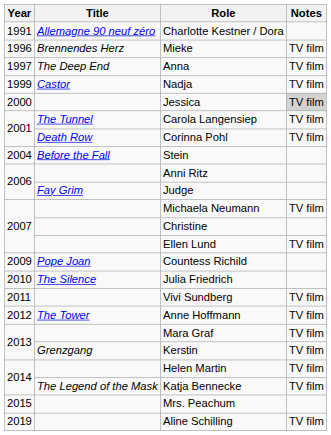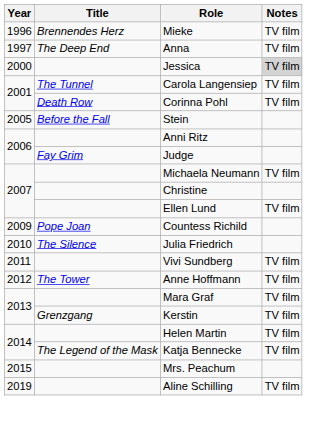 <table class="wikitable sortable">
 <tr>
 <th>Year</th>
 <th>Title</th>
 <th>Role</th>
 <th class="unsortable">Notes</th>
-</tr>
-<tr>
-<td>1991</td>
-<td><em><a href='#'>Allemagne 90 neuf zéro</a></em></td>
-<td>Charlotte Kestner / Dora</td>
-<td></td>
 </tr>
 <tr>
 <td>1996</td>
 <td><em>Brennendes Herz</em></td>
 <td>Mieke</td>
 <td>TV film</td>
 </tr>
 <tr>
 <td>1997</td>
 <td><em>The Deep End</em></td>
 <td>Anna</td>
-<td>TV film</td>
-</tr>
-<tr>
-<td>1999</td>
-<td><em><a href='#'>Castor</a></em></td>
-<td>Nadja</td>
 <td>TV film</td>
 </tr>
 <tr>
 <td>2000</td>
 <td><em></em></td>
 <td>Jessica</td>
 <td style="background: lightgrey;">TV film</td>
 </tr>
 <tr>
 <td rowspan=2>2001</td>
 <td><em><a href='#'>The Tunnel</a></em></td>
 <td>Carola Langensiep</td>
 <td>TV film</td>
 </tr>
 <tr>
 <td><em><a href='#'>Death Row</a></em></td>
 <td>Corinna Pohl</td>
 <td>TV film</td>
 </tr>
 <tr>
-<td>2004</td>
+<td>2005</td>
 <td><em><a href='#'>Before the Fall</a></em></td>
 <td>Stein</td>
 <td></td>
 </tr>
 <tr>
 <td rowspan=2>2006</td>
 <td><em></em></td>
 <td>Anni Ritz</td>
 <td></td>
 </tr>
 <tr>
 <td><em><a href='#'>Fay Grim</a></em></td>
 <td>Judge</td>
 <td></td>
 </tr>
 <tr>
 <td rowspan=3>2007</td>
 <td><em></em></td>
 <td>Michaela Neumann</td>
 <td>TV film</td>
 </tr>
 <tr>
 <td><em></em></td>
 <td>Christine</td>
 <td></td>
 </tr>
 <tr>
 <td><em></em></td>
 <td>Ellen Lund</td>
 <td>TV film</td>
 </tr>
 <tr>
 <td>2009</td>
 <td><em><a href='#'>Pope Joan</a></em></td>
 <td>Countess Richild</td>
 <td></td>
 </tr>
 <tr>
 <td>2010</td>
 <td><em><a href='#'>The Silence</a></em></td>
 <td>Julia Friedrich</td>
 <td></td>
 </tr>
 <tr>
 <td>2011</td>
 <td><em></em></td>
 <td>Vivi Sundberg</td>
 <td>TV film</td>
 </tr>
 <tr>
 <td>2012</td>
 <td><em><a href='#'>The Tower</a></em></td>
 <td>Anne Hoffmann</td>
 <td>TV film</td>
 </tr>
 <tr>
 <td rowspan=2>2013</td>
 <td><em></em></td>
 <td>Mara Graf</td>
 <td>TV film</td>
 </tr>
 <tr>
 <td><em>Grenzgang</em></td>
 <td>Kerstin</td>
 <td>TV film</td>
 </tr>
 <tr>
 <td rowspan=2>2014</td>
 <td><em></em></td>
 <td>Helen Martin</td>
 <td>TV film</td>
 </tr>
 <tr>
 <td><em>The Legend of the Mask</em></td>
 <td>Katja Bennecke</td>
 <td>TV film</td>
 </tr>
 <tr>
 <td>2015</td>
 <td><em></em></td>
 <td>Mrs. Peachum</td>
 <td></td>
 </tr>
 <tr>
 <td>2019</td>
 <td><em></em></td>
 <td>Aline Schilling</td>
 <td>TV film</td>
 </tr>
 </table>
